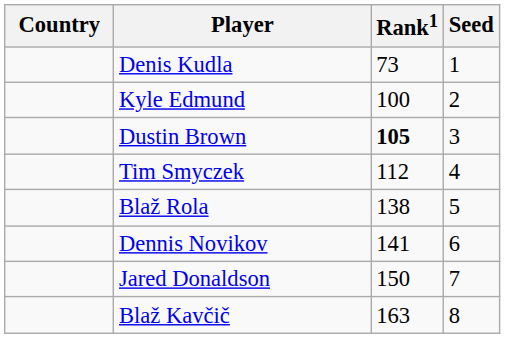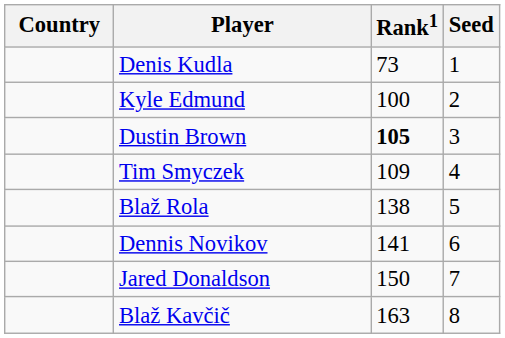 <table class="sortable wikitable">
 <tr>
 <th width="70">Country</th>
 <th width="175">Player</th>
 <th>Rank<sup>1</sup></th>
 <th>Seed</th>
 </tr>
 <tr>
 <td></td>
 <td><a href='#'>Denis Kudla</a></td>
 <td>73</td>
 <td>1</td>
 </tr>
 <tr>
 <td></td>
 <td><a href='#'>Kyle Edmund</a></td>
 <td>100</td>
 <td>2</td>
 </tr>
 <tr>
 <td></td>
 <td><a href='#'>Dustin Brown</a></td>
 <td><strong>105</strong></td>
 <td>3</td>
 </tr>
 <tr>
 <td></td>
 <td><a href='#'>Tim Smyczek</a></td>
-<td>112</td>
+<td>109</td>
 <td>4</td>
 </tr>
 <tr>
 <td></td>
 <td><a href='#'>Blaž Rola</a></td>
 <td>138</td>
 <td>5</td>
 </tr>
 <tr>
 <td></td>
 <td><a href='#'>Dennis Novikov</a></td>
 <td>141</td>
 <td>6</td>
 </tr>
 <tr>
 <td></td>
 <td><a href='#'>Jared Donaldson</a></td>
 <td>150</td>
 <td>7</td>
 </tr>
 <tr>
 <td></td>
 <td><a href='#'>Blaž Kavčič</a></td>
 <td>163</td>
 <td>8</td>
 </tr>
 </table>
